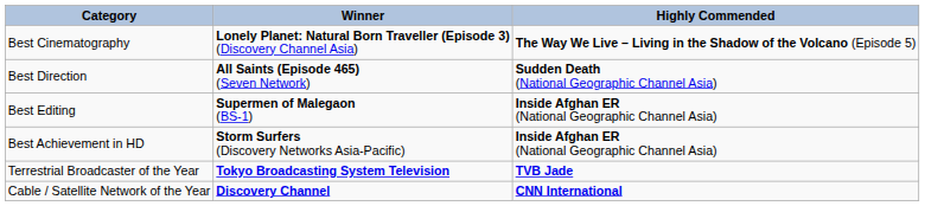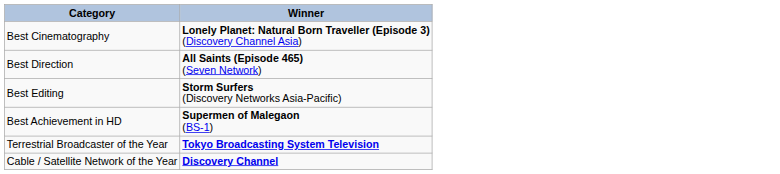 <table class="wikitable" style="font-size:90%" cellpadding="5">
 <tr style="text-align:center;">
 <th style="background:#B0C4DE;">Category</th>
 <th style="background:#B0C4DE;">Winner</th>
-<th style="background:#B0C4DE;">Highly Commended</th>
 </tr>
 <tr>
 <td>Best Cinematography</td>
 <td> <strong>Lonely Planet: Natural Born Traveller (Episode 3)</strong><br>(<a href='#'>Discovery Channel Asia</a>)</td>
-<td> <strong>The Way We Live – Living in the Shadow of the Volcano</strong> (Episode 5)</td>
 </tr>
 <tr>
 <td>Best Direction</td>
 <td> <strong>All Saints (Episode 465)</strong><br>(<a href='#'>Seven Network</a>)</td>
-<td> <strong>Sudden Death</strong><br>(<a href='#'>National Geographic Channel Asia</a>)</td>
 </tr>
 <tr>
 <td>Best Editing</td>
-<td> <strong>Supermen of Malegaon</strong><br>(<a href='#'>BS-1</a>)</td>
-<td> <strong>Inside Afghan ER</strong><br>(National Geographic Channel Asia)</td>
+<td> <strong>Storm Surfers</strong><br>(Discovery Networks Asia-Pacific)</td>
 </tr>
 <tr>
 <td>Best Achievement in HD</td>
-<td> <strong>Storm Surfers</strong><br>(Discovery Networks Asia-Pacific)</td>
-<td> <strong>Inside Afghan ER</strong><br>(National Geographic Channel Asia)</td>
+<td> <strong>Supermen of Malegaon</strong><br>(<a href='#'>BS-1</a>)</td>
 </tr>
 <tr>
 <td>Terrestrial Broadcaster of the Year</td>
 <td> <strong><a href='#'>Tokyo Broadcasting System Television</a></strong></td>
-<td> <strong><a href='#'>TVB Jade</a></strong></td>
 </tr>
 <tr>
 <td>Cable / Satellite Network of the Year</td>
 <td> <strong><a href='#'>Discovery Channel</a></strong></td>
-<td> <strong><a href='#'>CNN International</a></strong></td>
 </tr>
 </table>
